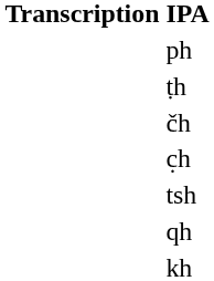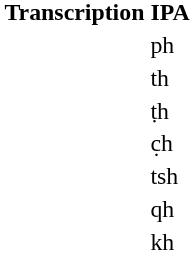 <table | >
 <tr>
 <td><strong>Transcription</strong></td>
 <td><strong>IPA</strong></td>
 </tr>
 <tr>
 <td><span>  </span></td>
 <td>ph</td>
 <td></td>
 </tr>
 <tr>
 <td><span>  </span></td>
-<td>ṭh</td>
+<td>th</td>
 <td></td>
 </tr>
 <tr>
 <td><span>  </span></td>
-<td>čh</td>
+<td>ṭh</td>
 <td></td>
 </tr>
 <tr>
 <td><span>  </span></td>
 <td>c̣h</td>
 <td></td>
 </tr>
 <tr>
 <td><span>  </span></td>
 <td>tsh</td>
 <td></td>
 </tr>
 <tr>
 <td><span>  </span></td>
 <td>qh</td>
 <td></td>
 </tr>
 <tr>
 <td><span>  </span></td>
 <td>kh</td>
 <td></td>
 </tr>
 </table>
